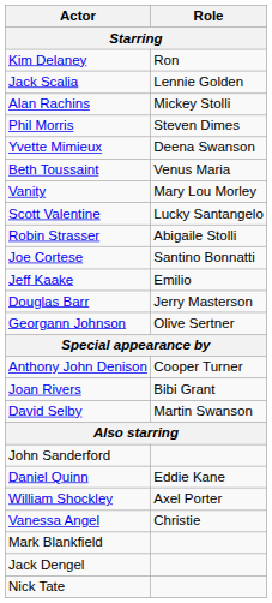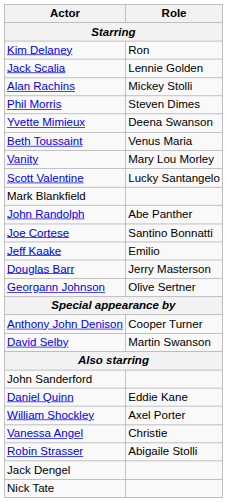 <table class="wikitable">
 <tr>
 <th>Actor</th>
 <th>Role</th>
 </tr>
 <tr>
 <th colspan="2"><em>Starring</em></th>
 </tr>
 <tr>
 <td><a href='#'>Kim Delaney</a></td>
 <td>Ron</td>
 </tr>
 <tr>
 <td><a href='#'>Jack Scalia</a></td>
 <td>Lennie Golden</td>
 </tr>
 <tr>
 <td><a href='#'>Alan Rachins</a></td>
 <td>Mickey Stolli</td>
 </tr>
 <tr>
 <td><a href='#'>Phil Morris</a></td>
 <td>Steven Dimes</td>
 </tr>
 <tr>
 <td><a href='#'>Yvette Mimieux</a></td>
 <td>Deena Swanson</td>
 </tr>
 <tr>
 <td><a href='#'>Beth Toussaint</a></td>
 <td>Venus Maria</td>
 </tr>
 <tr>
 <td><a href='#'>Vanity</a></td>
 <td>Mary Lou Morley</td>
 </tr>
 <tr>
 <td><a href='#'>Scott Valentine</a></td>
 <td>Lucky Santangelo</td>
 </tr>
 <tr>
-<td><a href='#'>Robin Strasser</a></td>
-<td>Abigaile Stolli</td>
+<td>Mark Blankfield</td>
+<td></td>
+</tr>
+<tr>
+<td><a href='#'>John Randolph</a></td>
+<td>Abe Panther</td>
 </tr>
 <tr>
 <td><a href='#'>Joe Cortese</a></td>
 <td>Santino Bonnatti</td>
 </tr>
 <tr>
 <td><a href='#'>Jeff Kaake</a></td>
 <td>Emilio</td>
 </tr>
 <tr>
 <td><a href='#'>Douglas Barr</a></td>
 <td>Jerry Masterson</td>
 </tr>
 <tr>
 <td><a href='#'>Georgann Johnson</a></td>
 <td>Olive Sertner</td>
 </tr>
 <tr>
 <th colspan="2"><em>Special appearance by</em></th>
 </tr>
 <tr>
 <td><a href='#'>Anthony John Denison</a></td>
 <td>Cooper Turner</td>
 </tr>
 <tr>
-<td><a href='#'>Joan Rivers</a></td>
-<td>Bibi Grant</td>
-</tr>
-<tr>
 <td><a href='#'>David Selby</a></td>
 <td>Martin Swanson</td>
 </tr>
 <tr>
 <th colspan="2"><em>Also starring</em></th>
 </tr>
 <tr>
 <td>John Sanderford</td>
 <td></td>
 </tr>
 <tr>
 <td><a href='#'>Daniel Quinn</a></td>
 <td>Eddie Kane</td>
 </tr>
 <tr>
 <td><a href='#'>William Shockley</a></td>
 <td>Axel Porter</td>
 </tr>
 <tr>
 <td><a href='#'>Vanessa Angel</a></td>
 <td>Christie</td>
 </tr>
 <tr>
-<td>Mark Blankfield</td>
-<td></td>
+<td><a href='#'>Robin Strasser</a></td>
+<td>Abigaile Stolli</td>
 </tr>
 <tr>
 <td>Jack Dengel</td>
 <td></td>
 </tr>
 <tr>
 <td>Nick Tate</td>
 <td></td>
 </tr>
 </table>
